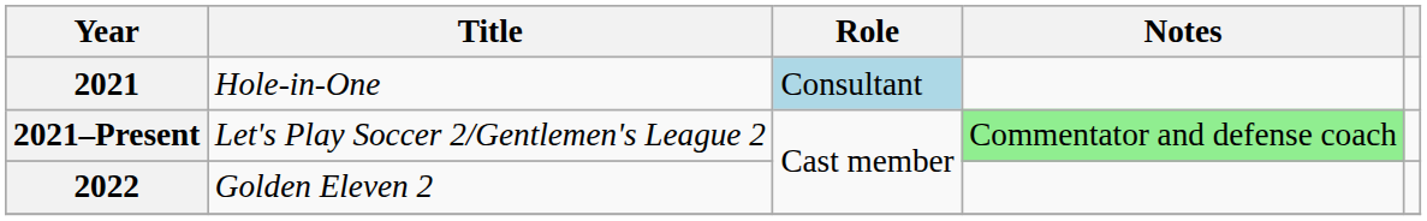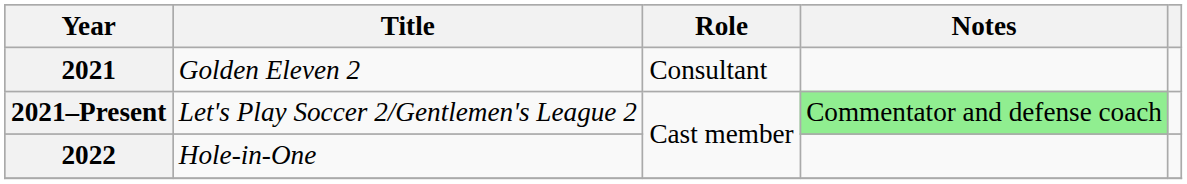 <table class="wikitable plainrowheaders">
 <tr>
 <th scope="col">Year</th>
 <th scope="col">Title</th>
 <th scope="col">Role</th>
 <th scope="col">Notes</th>
 <th scope="col" class="unsortable"></th>
 </tr>
 <tr>
 <th scope="row">2021</th>
-<td><em>Hole-in-One</em></td>
-<td style="background: lightblue;">Consultant</td>
+<td><em>Golden Eleven 2</em></td>
+<td>Consultant</td>
 <td></td>
 <td></td>
 </tr>
 <tr>
 <th scope="row">2021–Present</th>
 <td><em>Let's Play Soccer 2/Gentlemen's League 2</em></td>
 <td rowspan=2>Cast member</td>
 <td style="background: lightgreen;">Commentator and defense coach</td>
 <td></td>
 </tr>
 <tr>
 <th scope="row">2022</th>
-<td><em>Golden Eleven 2</em></td>
+<td><em>Hole-in-One</em></td>
 <td></td>
 <td></td>
 </tr>
 <tr>
 </tr>
 </table>
